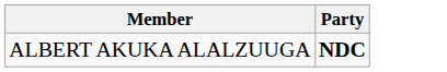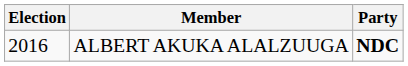 <table class="wikitable">
 <tr>
+<th>Election</th>
 <th>Member</th>
 <th>Party</th>
 </tr>
 <tr>
+<td><big>2016</big></td>
 <td><big>ALBERT AKUKA ALALZUUGA</big></td>
 <td><strong><big>NDC</big></strong></td>
 </tr>
 </table>
